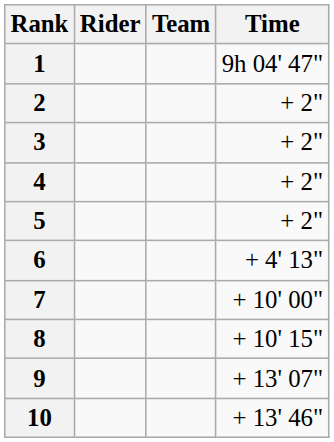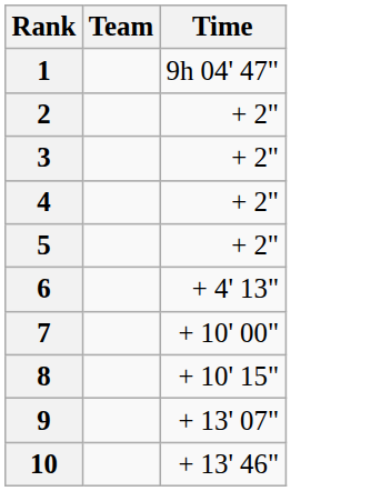 <table class="wikitable" margin-bottom:0;">
 <tr>
 <th scope="col">Rank</th>
-<th scope="col">Rider</th>
 <th scope="col">Team</th>
 <th scope="col">Time</th>
 </tr>
 <tr>
 <th scope="row">1</th>
-<td> </td>
 <td></td>
 <td align="right">9h 04' 47"</td>
 </tr>
 <tr>
 <th scope="row">2</th>
 <td></td>
-<td></td>
 <td align="right">+ 2"</td>
 </tr>
 <tr>
 <th scope="row">3</th>
-<td></td>
 <td></td>
 <td align="right">+ 2"</td>
 </tr>
 <tr>
 <th scope="row">4</th>
 <td></td>
-<td></td>
 <td align="right">+ 2"</td>
 </tr>
 <tr>
 <th scope="row">5</th>
-<td></td>
 <td></td>
 <td align="right">+ 2"</td>
 </tr>
 <tr>
 <th scope="row">6</th>
 <td></td>
-<td></td>
 <td align="right">+ 4' 13"</td>
 </tr>
 <tr>
 <th scope="row">7</th>
-<td></td>
 <td></td>
 <td align="right">+ 10' 00"</td>
 </tr>
 <tr>
 <th scope="row">8</th>
 <td></td>
-<td></td>
 <td align="right">+ 10' 15"</td>
 </tr>
 <tr>
 <th scope="row">9</th>
-<td></td>
 <td></td>
 <td align="right">+ 13' 07"</td>
 </tr>
 <tr>
 <th scope="row">10</th>
 <td></td>
-<td></td>
 <td align="right">+ 13' 46"</td>
 </tr>
 </table>
